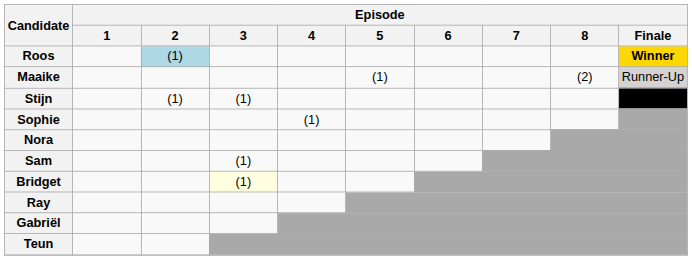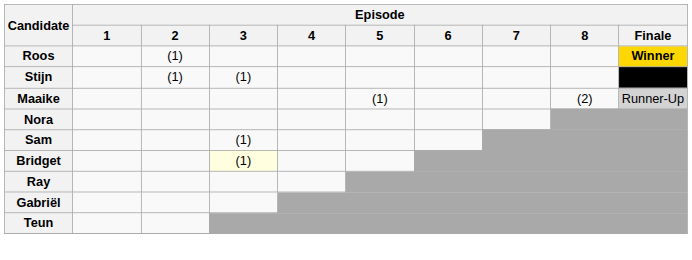 <table class="wikitable" border="2" class="wikitable" style="text-align:center;font-size:96%">
 <tr>
 <th rowspan="2">Candidate</th>
 <th colspan="9">Episode</th>
 </tr>
 <tr>
 <th style="width:10%;">1</th>
 <th style="width:10%;">2</th>
 <th style="width:10%;">3</th>
 <th style="width:10%;">4</th>
 <th style="width:10%;">5</th>
 <th style="width:10%;">6</th>
 <th style="width:10%;">7</th>
 <th style="width:10%;">8</th>
 <th style="width:10%;">Finale</th>
 </tr>
 <tr>
 <th>Roos</th>
 <td></td>
-<td style="background: lightblue;"> (1)</td>
+<td> (1)</td>
 <td></td>
 <td></td>
 <td></td>
 <td></td>
 <td></td>
 <td></td>
 <td bgcolor="gold"><strong>Winner</strong></td>
-</tr>
-<tr>
-<th>Maaike</th>
-<td></td>
-<td></td>
-<td></td>
-<td></td>
-<td> (1)</td>
-<td></td>
-<td></td>
-<td>(2)</td>
-<td bgcolor="lightgrey">Runner-Up</td>
 </tr>
 <tr>
 <th>Stijn</th>
 <td></td>
 <td> (1)</td>
 <td>(1)</td>
 <td></td>
 <td></td>
 <td></td>
 <td></td>
 <td></td>
 <td bgcolor=black></td>
 </tr>
 <tr>
-<th>Sophie</th>
+<th>Maaike</th>
+<td></td>
 <td></td>
 <td></td>
 <td></td>
 <td> (1)</td>
 <td></td>
 <td></td>
-<td></td>
-<td></td>
-<td colspan=1 bgcolor="darkgray"></td>
+<td>(2)</td>
+<td bgcolor="lightgrey">Runner-Up</td>
 </tr>
 <tr>
 <th>Nora</th>
 <td></td>
 <td></td>
 <td></td>
 <td></td>
 <td></td>
 <td></td>
 <td></td>
 <td colspan=2 bgcolor="darkgray"></td>
 </tr>
 <tr>
 <th>Sam</th>
 <td></td>
 <td></td>
 <td>(1)</td>
 <td></td>
 <td></td>
 <td></td>
 <td colspan=3 bgcolor="darkgray"></td>
 </tr>
 <tr>
 <th>Bridget</th>
 <td></td>
 <td></td>
 <td style="background: lightyellow;">(1)</td>
 <td></td>
 <td></td>
 <td colspan=4 bgcolor="darkgray"></td>
 </tr>
 <tr>
 <th>Ray</th>
 <td></td>
 <td></td>
 <td></td>
 <td></td>
 <td colspan=5 bgcolor="darkgray"></td>
 </tr>
 <tr>
 <th>Gabriël</th>
 <td></td>
 <td></td>
 <td></td>
 <td colspan=6 bgcolor="darkgray"></td>
 </tr>
 <tr>
 <th>Teun</th>
 <td></td>
 <td></td>
 <td colspan=7 bgcolor="darkgray"></td>
 </tr>
 <tr>
 </tr>
 </table>
